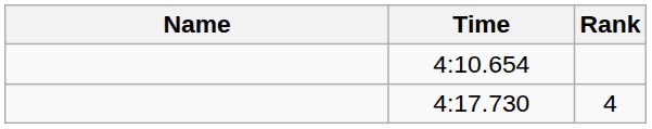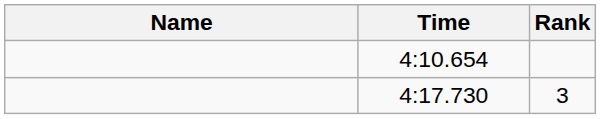 <table class="wikitable" style="text-align:center;">
 <tr>
 <th style="width:15em">Name</th>
 <th style="width:7em">Time</th>
 <th>Rank</th>
 </tr>
 <tr>
 <td align="left"></td>
 <td>4:10.654</td>
 <td></td>
 </tr>
 <tr>
 <td align="left"></td>
 <td>4:17.730</td>
-<td>4</td>
+<td>3</td>
 </tr>
 </table>
